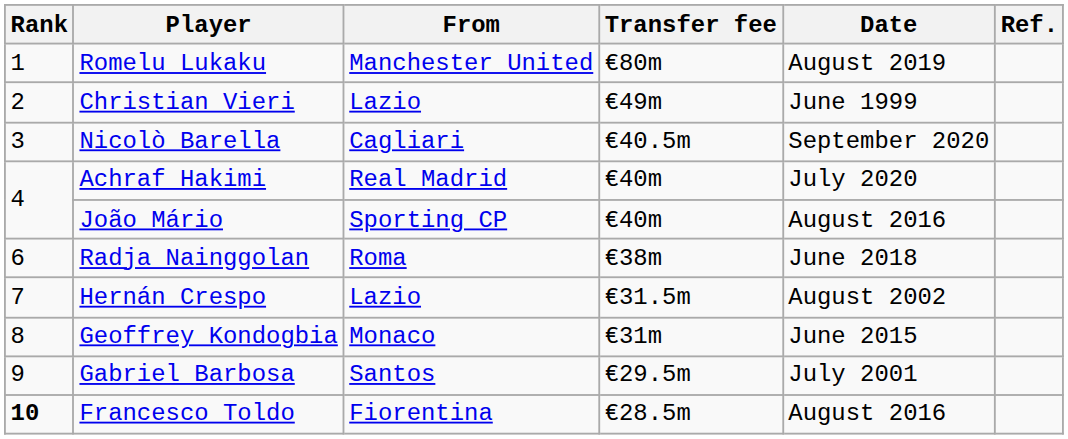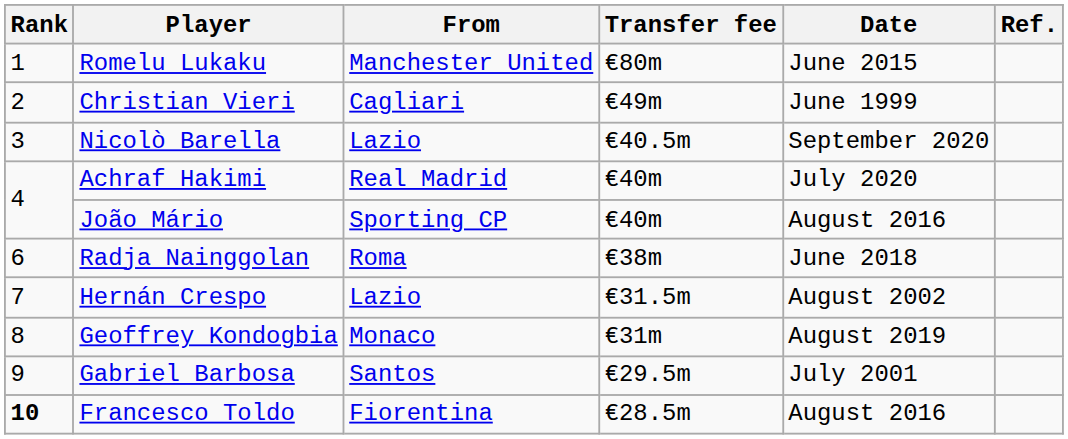 <table class="wikitable">
 <tr>
 <th>Rank</th>
 <th>Player</th>
 <th>From</th>
 <th>Transfer fee</th>
 <th>Date</th>
 <th>Ref.</th>
 </tr>
 <tr>
 <td>1</td>
 <td> <a href='#'>Romelu Lukaku</a></td>
 <td> <a href='#'>Manchester United</a></td>
 <td>€80m</td>
-<td>August 2019</td>
+<td>June 2015</td>
 <td></td>
 </tr>
 <tr>
 <td>2</td>
 <td> <a href='#'>Christian Vieri</a></td>
-<td> <a href='#'>Lazio</a></td>
+<td> <a href='#'>Cagliari</a></td>
 <td>€49m</td>
 <td>June 1999</td>
 <td></td>
 </tr>
 <tr>
 <td>3</td>
 <td> <a href='#'>Nicolò Barella</a></td>
-<td> <a href='#'>Cagliari</a></td>
+<td> <a href='#'>Lazio</a></td>
 <td>€40.5m</td>
 <td>September 2020</td>
 <td></td>
 </tr>
 <tr>
 <td rowspan=2>4</td>
 <td> <a href='#'>Achraf Hakimi</a></td>
 <td> <a href='#'>Real Madrid</a></td>
 <td>€40m</td>
 <td>July 2020</td>
 <td></td>
 </tr>
 <tr>
 <td> <a href='#'>João Mário</a></td>
 <td> <a href='#'>Sporting CP</a></td>
 <td>€40m</td>
 <td>August 2016</td>
 <td></td>
 </tr>
 <tr>
 <td>6</td>
 <td> <a href='#'>Radja Nainggolan</a></td>
 <td> <a href='#'>Roma</a></td>
 <td>€38m</td>
 <td>June 2018</td>
 <td></td>
 </tr>
 <tr>
 <td>7</td>
 <td> <a href='#'>Hernán Crespo</a></td>
 <td> <a href='#'>Lazio</a></td>
 <td>€31.5m</td>
 <td>August 2002</td>
 <td></td>
 </tr>
 <tr>
 <td>8</td>
 <td> <a href='#'>Geoffrey Kondogbia</a></td>
 <td> <a href='#'>Monaco</a></td>
 <td>€31m</td>
-<td>June 2015</td>
+<td>August 2019</td>
 <td></td>
 </tr>
 <tr>
 <td>9</td>
 <td> <a href='#'>Gabriel Barbosa</a></td>
 <td> <a href='#'>Santos</a></td>
 <td>€29.5m</td>
 <td>July 2001</td>
 <td></td>
 </tr>
 <tr>
 <td><strong>10</strong></td>
 <td> <a href='#'>Francesco Toldo</a></td>
 <td> <a href='#'>Fiorentina</a></td>
 <td>€28.5m</td>
 <td>August 2016</td>
 <td></td>
 </tr>
 </table>
